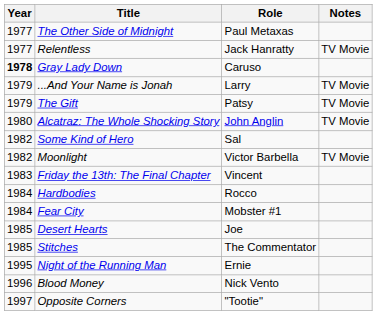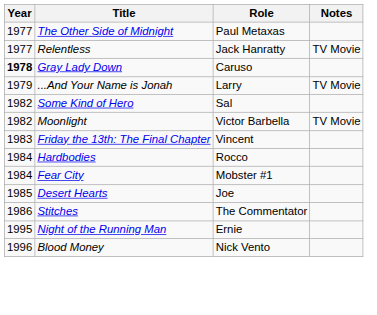 <table class="wikitable">
 <tr>
 <th>Year</th>
 <th>Title</th>
 <th>Role</th>
 <th>Notes</th>
 </tr>
 <tr>
 <td>1977</td>
 <td><em><a href='#'>The Other Side of Midnight</a></em></td>
 <td>Paul Metaxas</td>
 <td></td>
 </tr>
 <tr>
 <td>1977</td>
 <td><em>Relentless</em></td>
 <td>Jack Hanratty</td>
 <td>TV Movie</td>
 </tr>
 <tr>
 <td><strong>1978</strong></td>
 <td><em><a href='#'>Gray Lady Down</a></em></td>
 <td>Caruso</td>
 <td></td>
 </tr>
 <tr>
 <td>1979</td>
 <td><em>...And Your Name is Jonah</em></td>
 <td>Larry</td>
-<td>TV Movie</td>
-</tr>
-<tr>
-<td>1979</td>
-<td><em><a href='#'>The Gift</a></em></td>
-<td>Patsy</td>
-<td>TV Movie</td>
-</tr>
-<tr>
-<td>1980</td>
-<td><em><a href='#'>Alcatraz: The Whole Shocking Story</a></em></td>
-<td><a href='#'>John Anglin</a></td>
 <td>TV Movie</td>
 </tr>
 <tr>
 <td>1982</td>
 <td><em><a href='#'>Some Kind of Hero</a></em></td>
 <td>Sal</td>
 <td></td>
 </tr>
 <tr>
 <td>1982</td>
 <td><em>Moonlight</em></td>
 <td>Victor Barbella</td>
 <td>TV Movie</td>
 </tr>
 <tr>
 <td>1983</td>
 <td><em><a href='#'>Friday the 13th: The Final Chapter</a></em></td>
 <td>Vincent</td>
 <td></td>
 </tr>
 <tr>
 <td>1984</td>
 <td><em><a href='#'>Hardbodies</a></em></td>
 <td>Rocco</td>
 <td></td>
 </tr>
 <tr>
 <td>1984</td>
 <td><em><a href='#'>Fear City</a></em></td>
 <td>Mobster #1</td>
 <td></td>
 </tr>
 <tr>
 <td>1985</td>
 <td><em><a href='#'>Desert Hearts</a></em></td>
 <td>Joe</td>
 <td></td>
 </tr>
 <tr>
-<td>1985</td>
+<td>1986</td>
 <td><em><a href='#'>Stitches</a></em></td>
 <td>The Commentator</td>
 <td></td>
 </tr>
 <tr>
 <td>1995</td>
 <td><em><a href='#'>Night of the Running Man</a></em></td>
 <td>Ernie</td>
 <td></td>
 </tr>
 <tr>
 <td>1996</td>
 <td><em>Blood Money</em></td>
 <td>Nick Vento</td>
 <td></td>
 </tr>
-<tr>
-<td>1997</td>
-<td><em>Opposite Corners</em></td>
-<td>"Tootie"</td>
-<td></td>
-</tr>
 </table>
